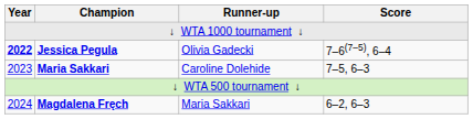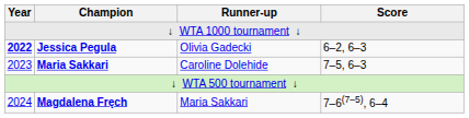 <table class="wikitable">
 <tr>
 <th>Year</th>
 <th width="200">Champion</th>
 <th width="200">Runner-up</th>
 <th width="200">Score</th>
 </tr>
 <tr>
 <td colspan="4" align="center" bgcolor=#e9e9e9>↓  <a href='#'>WTA 1000 tournament</a>  ↓</td>
 </tr>
 <tr>
 <td><strong><a href='#'>2022</a></strong></td>
 <td> <strong><a href='#'>Jessica Pegula</a></strong></td>
 <td> <a href='#'>Olivia Gadecki</a></td>
-<td>7–6<sup>(7–5)</sup>, 6–4</td>
+<td>6–2, 6–3</td>
 </tr>
 <tr>
 <td><a href='#'>2023</a></td>
 <td> <strong><a href='#'>Maria Sakkari</a></strong></td>
 <td> <a href='#'>Caroline Dolehide</a></td>
 <td>7–5, 6–3</td>
 </tr>
 <tr>
 <td colspan="4" align="center" bgcolor=#d4f1c5>↓  <a href='#'>WTA 500 tournament</a>  ↓</td>
 </tr>
 <tr>
 <td><a href='#'>2024</a></td>
 <td> <strong><a href='#'>Magdalena Fręch</a></strong></td>
 <td> <a href='#'>Maria Sakkari</a></td>
-<td>6–2, 6–3</td>
+<td>7–6<sup>(7–5)</sup>, 6–4</td>
 </tr>
 </table>
